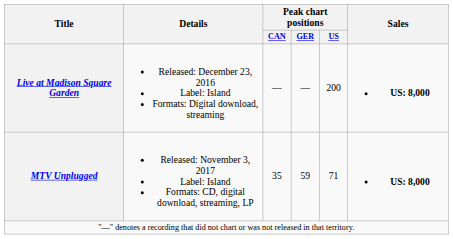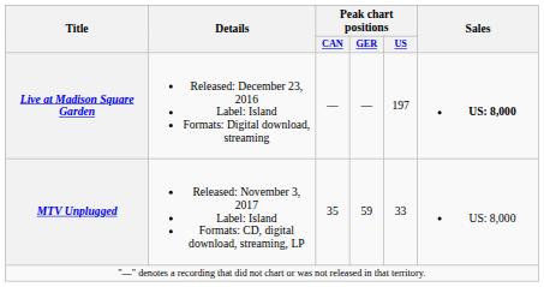 <table class="wikitable plainrowheaders" style="text-align:center;">
 <tr>
 <th scope="col" rowspan="2" style="width:12em;">Title</th>
 <th scope="col" rowspan="2" style="width:14em;">Details</th>
 <th scope="col" colspan="3">Peak chart positions</th>
 <th scope="col" rowspan="2" style="width:10em;">Sales</th>
 </tr>
 <tr>
 <th scope="col" style="width:3em;font-size:85%;"><a href='#'>CAN</a><br></th>
 <th scope="col" style="width:3em;font-size:85%;"><a href='#'>GER</a><br></th>
 <th scope="col" style="width:3em;font-size:85%;"><a href='#'>US</a><br></th>
 </tr>
 <tr>
 <th scope="row"><em><a href='#'>Live at Madison Square Garden</a></em></th>
 <td><br><ul><li>Released: December 23, 2016</li><li>Label: Island</li><li>Formats: Digital download, streaming</li></ul></td>
 <td>—</td>
 <td>—</td>
-<td>200</td>
+<td>197</td>
 <td><strong><br><ul><li>US: 8,000</li></ul></strong></td>
 </tr>
 <tr>
 <th scope="row"><em><a href='#'>MTV Unplugged</a></em></th>
 <td><br><ul><li>Released: November 3, 2017</li><li>Label: Island</li><li>Formats: CD, digital download, streaming, LP</li></ul></td>
 <td>35</td>
 <td>59</td>
-<td>71</td>
-<td><strong><br><ul><li>US: 8,000</li></ul></strong></td>
+<td>33</td>
+<td><br><ul><li>US: 8,000</li></ul></td>
 </tr>
 <tr>
 <td colspan="6" style="font-size:85%;">"—" denotes a recording that did not chart or was not released in that territory.</td>
 </tr>
 </table>
